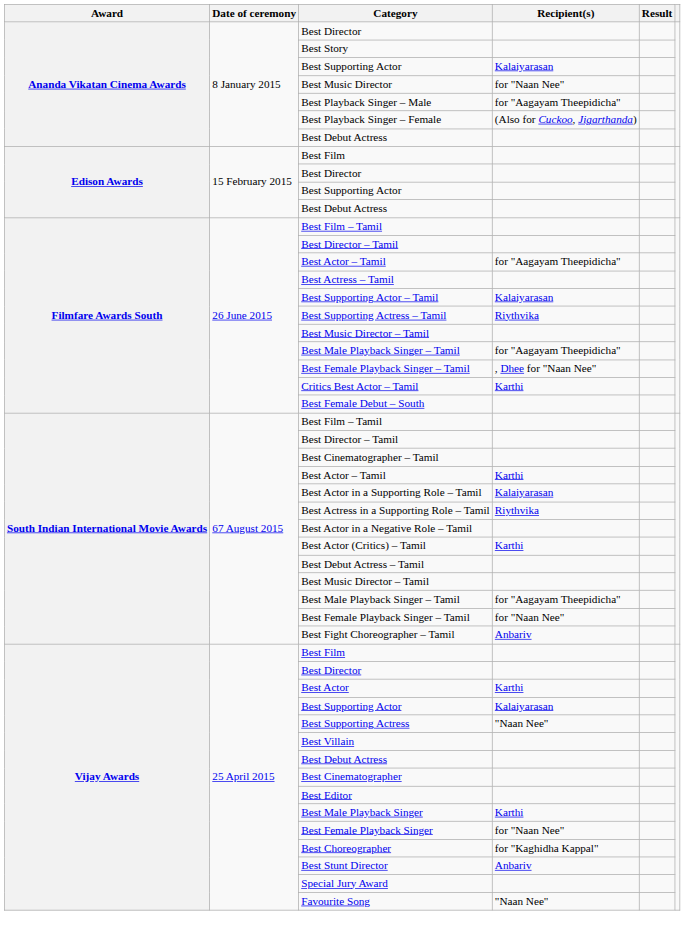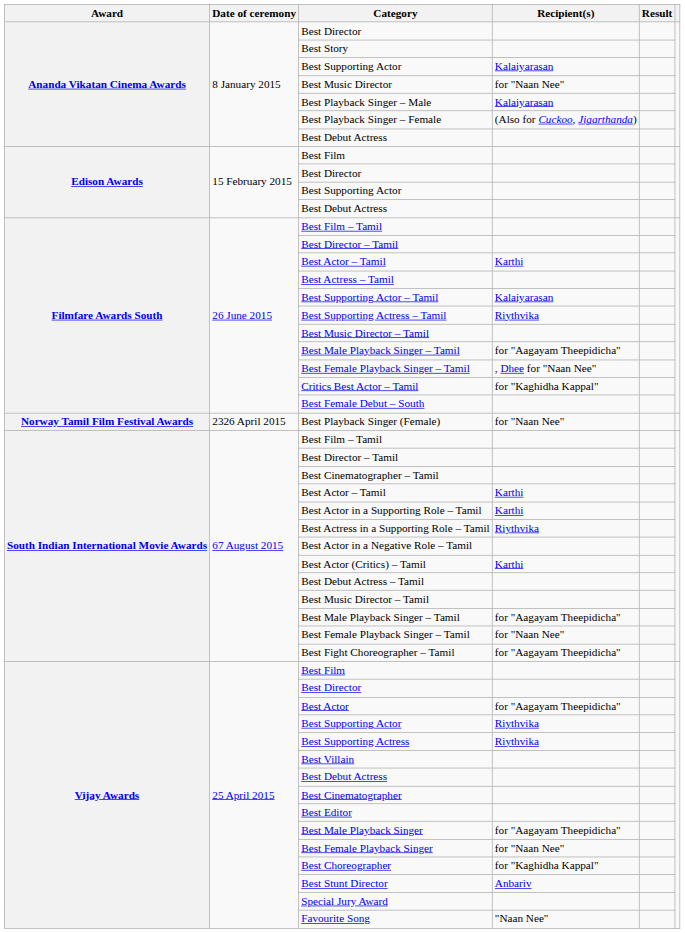 <table class="wikitable plainrowheaders sortable">
 <tr>
 <th scope="col">Award</th>
 <th scope="col">Date of ceremony</th>
 <th scope="col">Category</th>
 <th scope="col">Recipient(s)</th>
 <th scope="col">Result</th>
 <th scope="col" class="unsortable"></th>
 </tr>
 <tr>
 <th scope="row" rowspan="7"><a href='#'>Ananda Vikatan Cinema Awards</a></th>
 <td rowspan="7">8 January 2015</td>
 <td>Best Director</td>
 <td></td>
 <td></td>
 <td style="text-align:center;" rowspan="7"><br></td>
 </tr>
 <tr>
 <td>Best Story</td>
 <td></td>
 <td></td>
 </tr>
 <tr>
 <td>Best Supporting Actor</td>
 <td><a href='#'>Kalaiyarasan</a></td>
 <td></td>
 </tr>
 <tr>
 <td>Best Music Director</td>
 <td> for "Naan Nee"</td>
 <td></td>
 </tr>
 <tr>
 <td>Best Playback Singer – Male</td>
-<td> for "Aagayam Theepidicha"</td>
+<td><a href='#'>Kalaiyarasan</a></td>
 <td></td>
 </tr>
 <tr>
 <td>Best Playback Singer – Female</td>
 <td> (Also for <em><a href='#'>Cuckoo</a></em>, <em><a href='#'>Jigarthanda</a></em>)</td>
 <td></td>
 </tr>
 <tr>
 <td>Best Debut Actress</td>
 <td></td>
 <td></td>
 </tr>
 <tr>
 <th scope="row" rowspan="4"><a href='#'>Edison Awards</a></th>
 <td rowspan="4">15 February 2015</td>
 <td>Best Film</td>
 <td></td>
 <td></td>
 <td style="text-align:center;" rowspan="4"></td>
 </tr>
 <tr>
 <td>Best Director</td>
 <td></td>
 <td></td>
 </tr>
 <tr>
 <td>Best Supporting Actor</td>
 <td></td>
 <td></td>
 </tr>
 <tr>
 <td>Best Debut Actress</td>
 <td></td>
 <td></td>
 </tr>
 <tr>
 <th scope="row" rowspan="11"><a href='#'>Filmfare Awards South</a></th>
 <td rowspan="11"><a href='#'>26 June 2015</a></td>
 <td><a href='#'>Best Film – Tamil</a></td>
 <td></td>
 <td></td>
 <td style="text-align:center;" rowspan="11"><br></td>
 </tr>
 <tr>
 <td><a href='#'>Best Director – Tamil</a></td>
 <td></td>
 <td></td>
 </tr>
 <tr>
 <td><a href='#'>Best Actor – Tamil</a></td>
-<td> for "Aagayam Theepidicha"</td>
+<td><a href='#'>Karthi</a></td>
 <td></td>
 </tr>
 <tr>
 <td><a href='#'>Best Actress – Tamil</a></td>
 <td></td>
 <td></td>
 </tr>
 <tr>
 <td><a href='#'>Best Supporting Actor – Tamil</a></td>
 <td><a href='#'>Kalaiyarasan</a></td>
 <td></td>
 </tr>
 <tr>
 <td><a href='#'>Best Supporting Actress – Tamil</a></td>
 <td><a href='#'>Riythvika</a></td>
 <td></td>
 </tr>
 <tr>
 <td><a href='#'>Best Music Director – Tamil</a></td>
 <td></td>
 <td></td>
 </tr>
 <tr>
 <td><a href='#'>Best Male Playback Singer – Tamil</a></td>
 <td> for "Aagayam Theepidicha"</td>
 <td></td>
 </tr>
 <tr>
 <td><a href='#'>Best Female Playback Singer – Tamil</a></td>
 <td>, <a href='#'>Dhee</a> for "Naan Nee"</td>
 <td></td>
 </tr>
 <tr>
 <td><a href='#'>Critics Best Actor – Tamil</a></td>
-<td><a href='#'>Karthi</a></td>
+<td> for "Kaghidha Kappal"</td>
 <td></td>
 </tr>
 <tr>
 <td><a href='#'>Best Female Debut – South</a></td>
 <td></td>
 <td></td>
+</tr>
+<tr>
+<th scope="row" rowspan="1"><a href='#'>Norway Tamil Film Festival Awards</a></th>
+<td rowspan="1">2326 April 2015</td>
+<td>Best Playback Singer (Female)</td>
+<td> for "Naan Nee"</td>
+<td></td>
+<td style="text-align:center;" rowspan="1"><br></td>
 </tr>
 <tr>
 <th scope="row" rowspan="13"><a href='#'>South Indian International Movie Awards</a></th>
 <td rowspan="13"><a href='#'>67 August 2015</a></td>
 <td>Best Film – Tamil</td>
 <td></td>
 <td></td>
 <td style="text-align:center;" rowspan="13"><br></td>
 </tr>
 <tr>
 <td>Best Director – Tamil</td>
 <td></td>
 <td></td>
 </tr>
 <tr>
 <td>Best Cinematographer – Tamil</td>
 <td></td>
 <td></td>
 </tr>
 <tr>
 <td>Best Actor – Tamil</td>
 <td><a href='#'>Karthi</a></td>
 <td></td>
 </tr>
 <tr>
 <td>Best Actor in a Supporting Role – Tamil</td>
-<td><a href='#'>Kalaiyarasan</a></td>
+<td><a href='#'>Karthi</a></td>
 <td></td>
 </tr>
 <tr>
 <td>Best Actress in a Supporting Role – Tamil</td>
 <td><a href='#'>Riythvika</a></td>
 <td></td>
 </tr>
 <tr>
 <td>Best Actor in a Negative Role – Tamil</td>
 <td></td>
 <td></td>
 </tr>
 <tr>
 <td>Best Actor (Critics) – Tamil</td>
 <td><a href='#'>Karthi</a></td>
 <td></td>
 </tr>
 <tr>
 <td>Best Debut Actress – Tamil</td>
 <td></td>
 <td></td>
 </tr>
 <tr>
 <td>Best Music Director – Tamil</td>
 <td></td>
 <td></td>
 </tr>
 <tr>
 <td>Best Male Playback Singer – Tamil</td>
 <td> for "Aagayam Theepidicha"</td>
 <td></td>
 </tr>
 <tr>
 <td>Best Female Playback Singer – Tamil</td>
 <td> for "Naan Nee"</td>
 <td></td>
 </tr>
 <tr>
 <td>Best Fight Choreographer – Tamil</td>
-<td><a href='#'>Anbariv</a></td>
+<td> for "Aagayam Theepidicha"</td>
 <td></td>
 </tr>
 <tr>
 <th scope="row" rowspan="15"><a href='#'>Vijay Awards</a></th>
 <td rowspan="15"><a href='#'>25 April 2015</a></td>
 <td><a href='#'>Best Film</a></td>
 <td></td>
 <td></td>
 <td rowspan="15" style="text-align:center;"><br><br><br></td>
 </tr>
 <tr>
 <td><a href='#'>Best Director</a></td>
 <td></td>
 <td></td>
 </tr>
 <tr>
 <td><a href='#'>Best Actor</a></td>
-<td><a href='#'>Karthi</a></td>
+<td> for "Aagayam Theepidicha"</td>
 <td></td>
 </tr>
 <tr>
 <td><a href='#'>Best Supporting Actor</a></td>
-<td><a href='#'>Kalaiyarasan</a></td>
+<td><a href='#'>Riythvika</a></td>
 <td></td>
 </tr>
 <tr>
 <td><a href='#'>Best Supporting Actress</a></td>
-<td>"Naan Nee"</td>
+<td><a href='#'>Riythvika</a></td>
 <td></td>
 </tr>
 <tr>
 <td><a href='#'>Best Villain</a></td>
 <td></td>
 <td></td>
 </tr>
 <tr>
 <td><a href='#'>Best Debut Actress</a></td>
 <td></td>
 <td></td>
 </tr>
 <tr>
 <td><a href='#'>Best Cinematographer</a></td>
 <td></td>
 <td></td>
 </tr>
 <tr>
 <td><a href='#'>Best Editor</a></td>
 <td></td>
 <td></td>
 </tr>
 <tr>
 <td><a href='#'>Best Male Playback Singer</a></td>
-<td><a href='#'>Karthi</a></td>
+<td> for "Aagayam Theepidicha"</td>
 <td></td>
 </tr>
 <tr>
 <td><a href='#'>Best Female Playback Singer</a></td>
 <td> for "Naan Nee"</td>
 <td></td>
 </tr>
 <tr>
 <td><a href='#'>Best Choreographer</a></td>
 <td> for "Kaghidha Kappal"</td>
 <td></td>
 </tr>
 <tr>
 <td><a href='#'>Best Stunt Director</a></td>
 <td><a href='#'>Anbariv</a></td>
 <td></td>
 </tr>
 <tr>
 <td><a href='#'>Special Jury Award</a></td>
 <td></td>
 <td></td>
 </tr>
 <tr>
 <td><a href='#'>Favourite Song</a></td>
 <td>"Naan Nee"</td>
 <td></td>
 </tr>
 </table>
